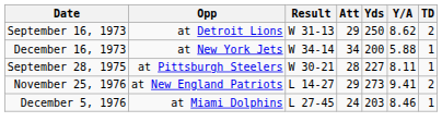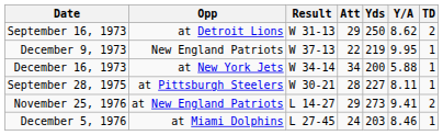 <table class="wikitable" style="text-align:right">
 <tr>
 <th>Date</th>
 <th>Opp</th>
 <th>Result</th>
 <th>Att</th>
 <th>Yds</th>
 <th>Y/A</th>
 <th>TD</th>
 </tr>
 <tr>
 <td>September 16, 1973</td>
 <td>at <a href='#'>Detroit Lions</a></td>
 <td>W 31-13</td>
 <td>29</td>
 <td>250</td>
 <td>8.62</td>
 <td>2</td>
+</tr>
+<tr>
+<td>December 9, 1973</td>
+<td>New England Patriots</td>
+<td>W 37-13</td>
+<td>22</td>
+<td>219</td>
+<td>9.95</td>
+<td>1</td>
 </tr>
 <tr>
 <td>December 16, 1973</td>
 <td>at <a href='#'>New York Jets</a></td>
 <td>W 34-14</td>
 <td>34</td>
 <td>200</td>
 <td>5.88</td>
 <td>1</td>
 </tr>
 <tr>
 <td>September 28, 1975</td>
 <td>at <a href='#'>Pittsburgh Steelers</a></td>
 <td>W 30-21</td>
 <td>28</td>
 <td>227</td>
 <td>8.11</td>
 <td>1</td>
 </tr>
 <tr>
 <td>November 25, 1976</td>
 <td>at <a href='#'>New England Patriots</a></td>
 <td>L 14-27</td>
 <td>29</td>
 <td>273</td>
 <td>9.41</td>
 <td>2</td>
 </tr>
 <tr>
 <td>December 5, 1976</td>
 <td>at <a href='#'>Miami Dolphins</a></td>
 <td>L 27-45</td>
 <td>24</td>
 <td>203</td>
 <td>8.46</td>
 <td>1</td>
 </tr>
 </table>
